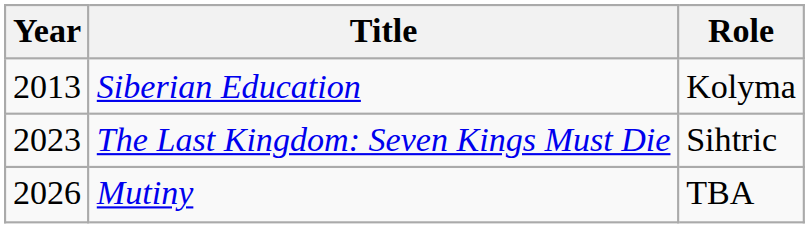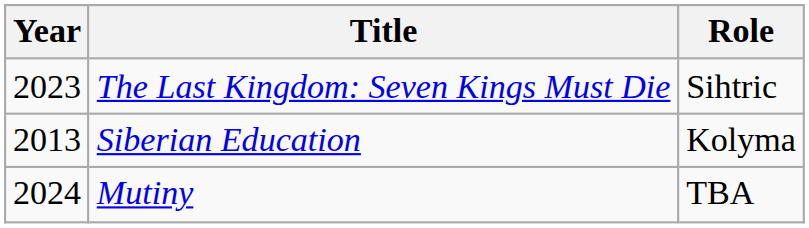 <table class="wikitable sortable">
 <tr>
 <th>Year</th>
 <th>Title</th>
 <th>Role</th>
 </tr>
 <tr>
+<td>2023</td>
+<td><em><a href='#'>The Last Kingdom: Seven Kings Must Die</a></em></td>
+<td>Sihtric</td>
+</tr>
+<tr>
 <td>2013</td>
 <td><em><a href='#'>Siberian Education</a></em></td>
 <td>Kolyma</td>
 </tr>
 <tr>
-<td>2023</td>
-<td><em><a href='#'>The Last Kingdom: Seven Kings Must Die</a></em></td>
-<td>Sihtric</td>
-</tr>
-<tr>
-<td>2026</td>
+<td>2024</td>
 <td><em><a href='#'>Mutiny</a></em></td>
 <td>TBA</td>
 </tr>
 </table>
